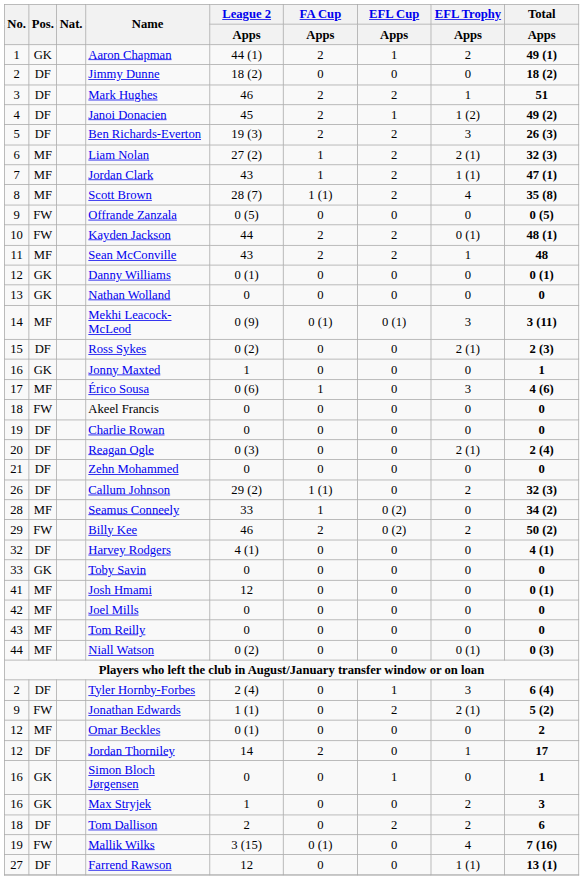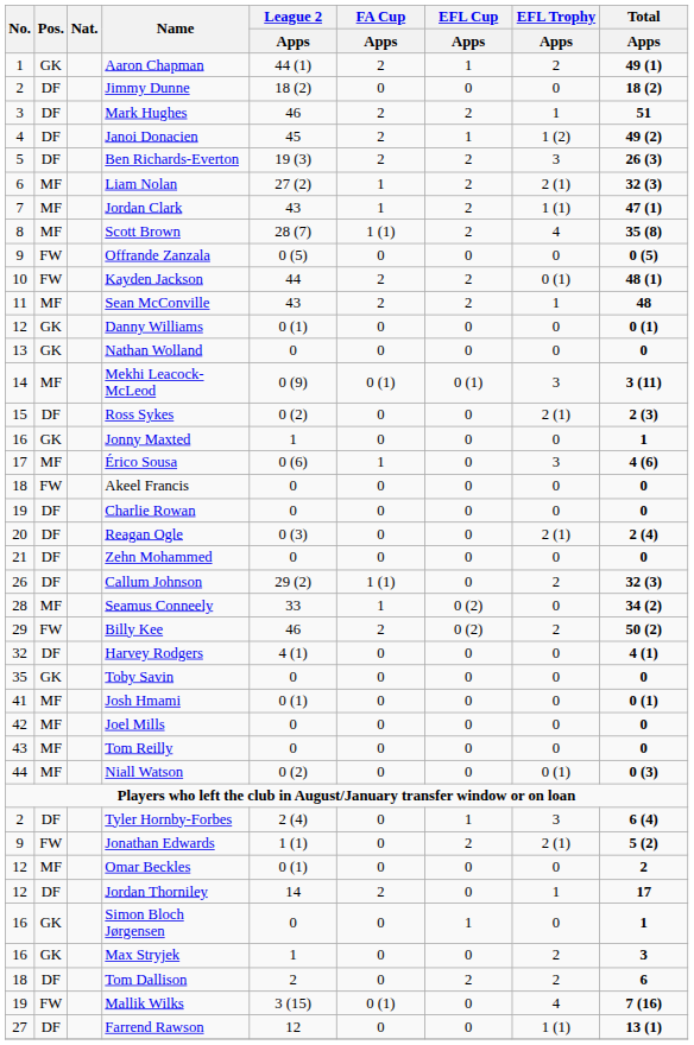 <table class="wikitable sortable" style="text-align:center">
 <tr>
 <th rowspan="2">No.</th>
 <th rowspan="2">Pos.</th>
 <th rowspan="2">Nat.</th>
 <th rowspan="2" style="width:150px;">Name</th>
 <th style="width:86px;"><a href='#'>League 2</a></th>
 <th style="width:86px;"><a href='#'>FA Cup</a></th>
 <th style="width:86px;"><a href='#'>EFL Cup</a></th>
 <th style="width:86px;"><a href='#'>EFL Trophy</a></th>
 <th style="width:86px;">Total</th>
 </tr>
 <tr>
 <th>Apps</th>
 <th>Apps</th>
 <th>Apps</th>
 <th>Apps</th>
 <th>Apps</th>
 </tr>
 <tr>
 <td>1</td>
 <td>GK</td>
 <td></td>
 <td align=left><a href='#'>Aaron Chapman</a></td>
 <td>44 (1)</td>
 <td>2</td>
 <td>1</td>
 <td>2</td>
 <td><strong>49 (1)</strong></td>
 </tr>
 <tr>
 <td>2</td>
 <td>DF</td>
 <td></td>
 <td align=left><a href='#'>Jimmy Dunne</a></td>
 <td>18 (2)</td>
 <td>0</td>
 <td>0</td>
 <td>0</td>
 <td><strong>18 (2)</strong></td>
 </tr>
 <tr>
 <td>3</td>
 <td>DF</td>
 <td></td>
 <td align=left><a href='#'>Mark Hughes</a></td>
 <td>46</td>
 <td>2</td>
 <td>2</td>
 <td>1</td>
 <td><strong>51 </strong></td>
 </tr>
 <tr>
 <td>4</td>
 <td>DF</td>
 <td></td>
 <td align=left><a href='#'>Janoi Donacien</a></td>
 <td>45</td>
 <td>2</td>
 <td>1</td>
 <td>1 (2)</td>
 <td><strong>49 (2)</strong></td>
 </tr>
 <tr>
 <td>5</td>
 <td>DF</td>
 <td></td>
 <td align=left><a href='#'>Ben Richards-Everton</a></td>
 <td>19 (3)</td>
 <td>2</td>
 <td>2</td>
 <td>3</td>
 <td><strong>26 (3)</strong></td>
 </tr>
 <tr>
 <td>6</td>
 <td>MF</td>
 <td></td>
 <td align=left><a href='#'>Liam Nolan</a></td>
 <td>27 (2)</td>
 <td>1</td>
 <td>2</td>
 <td>2 (1)</td>
 <td><strong>32 (3) </strong></td>
 </tr>
 <tr>
 <td>7</td>
 <td>MF</td>
 <td></td>
 <td align=left><a href='#'>Jordan Clark</a></td>
 <td>43</td>
 <td>1</td>
 <td>2</td>
 <td>1 (1)</td>
 <td><strong>47 (1)</strong></td>
 </tr>
 <tr>
 <td>8</td>
 <td>MF</td>
 <td></td>
 <td align=left><a href='#'>Scott Brown</a></td>
 <td>28 (7)</td>
 <td>1 (1)</td>
 <td>2</td>
 <td>4</td>
 <td><strong>35 (8)</strong></td>
 </tr>
 <tr>
 <td>9</td>
 <td>FW</td>
 <td></td>
 <td align=left><a href='#'>Offrande Zanzala</a></td>
 <td>0 (5)</td>
 <td>0</td>
 <td>0</td>
 <td>0</td>
 <td><strong>0 (5)</strong></td>
 </tr>
 <tr>
 <td>10</td>
 <td>FW</td>
 <td></td>
 <td align=left><a href='#'>Kayden Jackson</a></td>
 <td>44</td>
 <td>2</td>
 <td>2</td>
 <td>0 (1)</td>
 <td><strong>48 (1)</strong></td>
 </tr>
 <tr>
 <td>11</td>
 <td>MF</td>
 <td></td>
 <td align=left><a href='#'>Sean McConville</a></td>
 <td>43</td>
 <td>2</td>
 <td>2</td>
 <td>1</td>
 <td><strong>48</strong></td>
 </tr>
 <tr>
 <td>12</td>
 <td>GK</td>
 <td></td>
 <td align=left><a href='#'>Danny Williams</a></td>
 <td>0 (1)</td>
 <td>0</td>
 <td>0</td>
 <td>0</td>
 <td><strong>0 (1)</strong></td>
 </tr>
 <tr>
 <td>13</td>
 <td>GK</td>
 <td></td>
 <td align=left><a href='#'>Nathan Wolland</a></td>
 <td>0</td>
 <td>0</td>
 <td>0</td>
 <td>0</td>
 <td><strong>0</strong></td>
 </tr>
 <tr>
 <td>14</td>
 <td>MF</td>
 <td></td>
 <td align=left><a href='#'>Mekhi Leacock-McLeod</a></td>
 <td>0 (9)</td>
 <td>0 (1)</td>
 <td>0 (1)</td>
 <td>3</td>
 <td><strong>3 (11)</strong></td>
 </tr>
 <tr>
 <td>15</td>
 <td>DF</td>
 <td></td>
 <td align=left><a href='#'>Ross Sykes</a></td>
 <td>0 (2)</td>
 <td>0</td>
 <td>0</td>
 <td>2 (1)</td>
 <td><strong>2 (3)</strong></td>
 </tr>
 <tr>
 <td>16</td>
 <td>GK</td>
 <td></td>
 <td align=left><a href='#'>Jonny Maxted</a></td>
 <td>1</td>
 <td>0</td>
 <td>0</td>
 <td>0</td>
 <td><strong>1</strong></td>
 </tr>
 <tr>
 <td>17</td>
 <td>MF</td>
 <td></td>
 <td align=left><a href='#'>Érico Sousa</a></td>
 <td>0 (6)</td>
 <td>1</td>
 <td>0</td>
 <td>3</td>
 <td><strong>4 (6)</strong></td>
 </tr>
 <tr>
 <td>18</td>
 <td>FW</td>
 <td></td>
 <td align=left>Akeel Francis</td>
 <td>0</td>
 <td>0</td>
 <td>0</td>
 <td>0</td>
 <td><strong>0</strong></td>
 </tr>
 <tr>
 <td>19</td>
 <td>DF</td>
 <td></td>
 <td align=left><a href='#'>Charlie Rowan</a></td>
 <td>0</td>
 <td>0</td>
 <td>0</td>
 <td>0</td>
 <td><strong>0</strong></td>
 </tr>
 <tr>
 <td>20</td>
 <td>DF</td>
 <td></td>
 <td align=left><a href='#'>Reagan Ogle</a></td>
 <td>0 (3)</td>
 <td>0</td>
 <td>0</td>
 <td>2 (1)</td>
 <td><strong>2 (4)</strong></td>
 </tr>
 <tr>
 <td>21</td>
 <td>DF</td>
 <td></td>
 <td align=left><a href='#'>Zehn Mohammed</a></td>
 <td>0</td>
 <td>0</td>
 <td>0</td>
 <td>0</td>
 <td><strong>0</strong></td>
 </tr>
 <tr>
 <td>26</td>
 <td>DF</td>
 <td></td>
 <td align=left><a href='#'>Callum Johnson</a></td>
 <td>29 (2)</td>
 <td>1 (1)</td>
 <td>0</td>
 <td>2</td>
 <td><strong>32 (3)</strong></td>
 </tr>
 <tr>
 <td>28</td>
 <td>MF</td>
 <td></td>
 <td align=left><a href='#'>Seamus Conneely</a></td>
 <td>33</td>
 <td>1</td>
 <td>0 (2)</td>
 <td>0</td>
 <td><strong>34 (2)</strong></td>
 </tr>
 <tr>
 <td>29</td>
 <td>FW</td>
 <td></td>
 <td align=left><a href='#'>Billy Kee</a></td>
 <td>46</td>
 <td>2</td>
 <td>0 (2)</td>
 <td>2</td>
 <td><strong>50 (2)</strong></td>
 </tr>
 <tr>
 <td>32</td>
 <td>DF</td>
 <td></td>
 <td align=left><a href='#'>Harvey Rodgers</a></td>
 <td>4 (1)</td>
 <td>0</td>
 <td>0</td>
 <td>0</td>
 <td><strong>4 (1)</strong></td>
 </tr>
 <tr>
-<td>33</td>
+<td>35</td>
 <td>GK</td>
 <td></td>
 <td align=left><a href='#'>Toby Savin</a></td>
 <td>0</td>
 <td>0</td>
 <td>0</td>
 <td>0</td>
 <td><strong>0</strong></td>
 </tr>
 <tr>
 <td>41</td>
 <td>MF</td>
 <td></td>
 <td align=left><a href='#'>Josh Hmami</a></td>
-<td>12</td>
+<td>0 (1)</td>
 <td>0</td>
 <td>0</td>
 <td>0</td>
 <td><strong>0 (1)</strong></td>
 </tr>
 <tr>
 <td>42</td>
 <td>MF</td>
 <td></td>
 <td align=left><a href='#'>Joel Mills</a></td>
 <td>0</td>
 <td>0</td>
 <td>0</td>
 <td>0</td>
 <td><strong>0</strong></td>
 </tr>
 <tr>
 <td>43</td>
 <td>MF</td>
 <td></td>
 <td align=left><a href='#'>Tom Reilly</a></td>
 <td>0</td>
 <td>0</td>
 <td>0</td>
 <td>0</td>
 <td><strong>0</strong></td>
 </tr>
 <tr>
 <td>44</td>
 <td>MF</td>
 <td></td>
 <td align=left><a href='#'>Niall Watson</a></td>
 <td>0 (2)</td>
 <td>0</td>
 <td>0</td>
 <td>0 (1)</td>
 <td><strong>0 (3)</strong></td>
 </tr>
 <tr>
 <td colspan="17"><strong>Players who left the club in August/January transfer window or on loan</strong></td>
 </tr>
 <tr>
 <td>2</td>
 <td>DF</td>
 <td></td>
 <td align=left><a href='#'>Tyler Hornby-Forbes</a></td>
 <td>2 (4)</td>
 <td>0</td>
 <td>1</td>
 <td>3</td>
 <td><strong>6 (4)</strong></td>
 </tr>
 <tr>
 <td>9</td>
 <td>FW</td>
 <td></td>
 <td align=left><a href='#'>Jonathan Edwards</a></td>
 <td>1 (1)</td>
 <td>0</td>
 <td>2</td>
 <td>2 (1)</td>
 <td><strong>5 (2)</strong></td>
 </tr>
 <tr>
 <td>12</td>
 <td>MF</td>
 <td></td>
 <td align=left><a href='#'>Omar Beckles</a></td>
 <td>0 (1)</td>
 <td>0</td>
 <td>0</td>
 <td>0</td>
 <td><strong>2</strong></td>
 </tr>
 <tr>
 <td>12</td>
 <td>DF</td>
 <td></td>
 <td align=left><a href='#'>Jordan Thorniley</a></td>
 <td>14</td>
 <td>2</td>
 <td>0</td>
 <td>1</td>
 <td><strong>17</strong></td>
 </tr>
 <tr>
 <td>16</td>
 <td>GK</td>
 <td></td>
 <td align=left><a href='#'>Simon Bloch Jørgensen</a></td>
 <td>0</td>
 <td>0</td>
 <td>1</td>
 <td>0</td>
 <td><strong>1</strong></td>
 </tr>
 <tr>
 <td>16</td>
 <td>GK</td>
 <td></td>
 <td align=left><a href='#'>Max Stryjek</a></td>
 <td>1</td>
 <td>0</td>
 <td>0</td>
 <td>2</td>
 <td><strong>3</strong></td>
 </tr>
 <tr>
 <td>18</td>
 <td>DF</td>
 <td></td>
 <td align=left><a href='#'>Tom Dallison</a></td>
 <td>2</td>
 <td>0</td>
 <td>2</td>
 <td>2</td>
 <td><strong>6</strong></td>
 </tr>
 <tr>
 <td>19</td>
 <td>FW</td>
 <td></td>
 <td align=left><a href='#'>Mallik Wilks</a></td>
 <td>3 (15)</td>
 <td>0 (1)</td>
 <td>0</td>
 <td>4</td>
 <td><strong>7 (16)</strong></td>
 </tr>
 <tr>
 <td>27</td>
 <td>DF</td>
 <td></td>
 <td align=left><a href='#'>Farrend Rawson</a></td>
 <td>12</td>
 <td>0</td>
 <td>0</td>
 <td>1 (1)</td>
 <td><strong>13 (1)</strong></td>
 </tr>
 <tr>
 </tr>
 </table>
